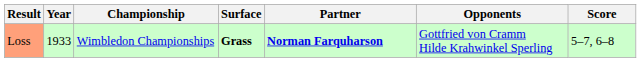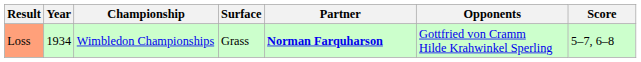 <table class="sortable wikitable">
 <tr>
 <th style="width:40px">Result</th>
 <th style="width:30px">Year</th>
 <th style="width:180px">Championship</th>
 <th style="width:50px">Surface</th>
 <th style="width:190px">Partner</th>
 <th style="width:190px">Opponents</th>
 <th style="width:80px" class="unsortable">Score</th>
 </tr>
 <tr style="background:#ccffcc">
 <td style="background:#ffa07a;">Loss</td>
-<td>1933</td>
+<td>1934</td>
 <td><a href='#'>Wimbledon Championships</a></td>
-<td><strong>Grass</strong></td>
+<td>Grass</td>
 <td><strong> <a href='#'>Norman Farquharson</a></strong></td>
 <td> <a href='#'>Gottfried von Cramm</a> <br>  <a href='#'>Hilde Krahwinkel Sperling</a></td>
 <td>5–7, 6–8</td>
 </tr>
 </table>
